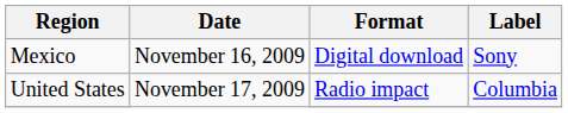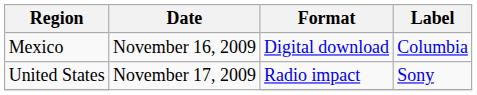 <table class="wikitable">
 <tr>
 <th>Region</th>
 <th>Date</th>
 <th>Format</th>
 <th>Label</th>
 </tr>
 <tr>
 <td>Mexico</td>
 <td rowspan="1">November 16, 2009</td>
 <td><a href='#'>Digital download</a></td>
-<td rowspan="1"><a href='#'>Sony</a></td>
+<td rowspan="1"><a href='#'>Columbia</a></td>
 </tr>
 <tr>
 <td>United States</td>
 <td rowspan="2">November 17, 2009</td>
 <td><a href='#'>Radio impact</a></td>
-<td rowspan="1"><a href='#'>Columbia</a></td>
+<td rowspan="1"><a href='#'>Sony</a></td>
 </tr>
 <tr>
 </tr>
 </table>
